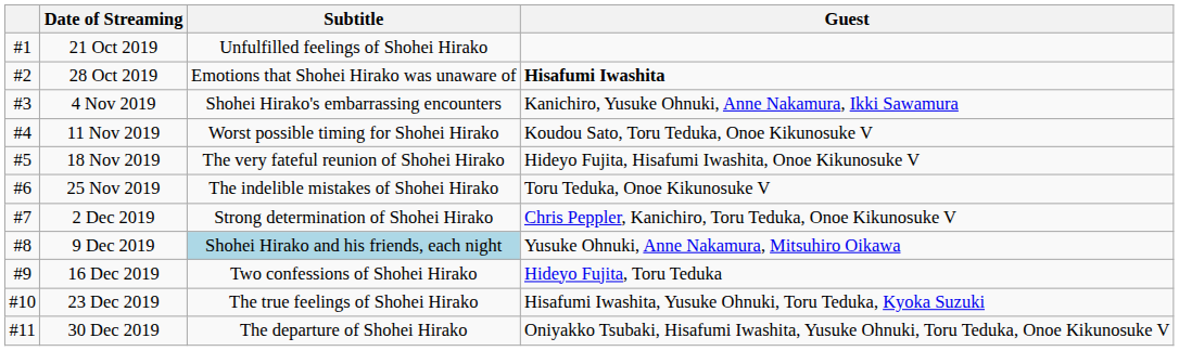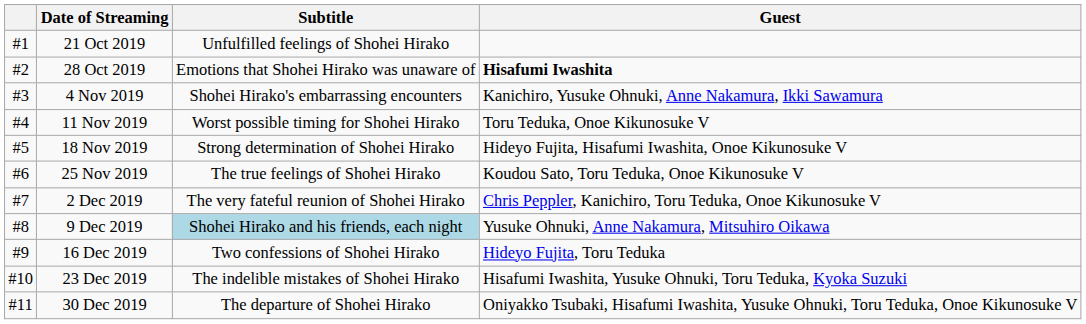 <table class="wikitable" style="text-align:center">
 <tr>
 <th></th>
 <th>Date of Streaming</th>
 <th>Subtitle</th>
 <th>Guest</th>
 </tr>
 <tr>
 <td>#1</td>
 <td>21 Oct 2019</td>
 <td>Unfulfilled feelings of Shohei Hirako</td>
 <td style="text-align:left"></td>
 </tr>
 <tr>
 <td>#2</td>
 <td>28 Oct 2019</td>
 <td>Emotions that Shohei Hirako was unaware of</td>
 <td style="text-align:left"><strong>Hisafumi Iwashita</strong></td>
 </tr>
 <tr>
 <td>#3</td>
 <td>4 Nov 2019</td>
 <td>Shohei Hirako's embarrassing encounters</td>
 <td style="text-align:left">Kanichiro, Yusuke Ohnuki, <a href='#'>Anne Nakamura</a>, <a href='#'>Ikki Sawamura</a></td>
 </tr>
 <tr>
 <td>#4</td>
 <td>11 Nov 2019</td>
 <td>Worst possible timing for Shohei Hirako</td>
-<td style="text-align:left">Koudou Sato, Toru Teduka, Onoe Kikunosuke V</td>
+<td style="text-align:left">Toru Teduka, Onoe Kikunosuke V</td>
 </tr>
 <tr>
 <td>#5</td>
 <td>18 Nov 2019</td>
-<td>The very fateful reunion of Shohei Hirako</td>
+<td>Strong determination of Shohei Hirako</td>
 <td style="text-align:left">Hideyo Fujita, Hisafumi Iwashita, Onoe Kikunosuke V</td>
 </tr>
 <tr>
 <td>#6</td>
 <td>25 Nov 2019</td>
-<td>The indelible mistakes of Shohei Hirako</td>
-<td style="text-align:left">Toru Teduka, Onoe Kikunosuke V</td>
+<td>The true feelings of Shohei Hirako</td>
+<td style="text-align:left">Koudou Sato, Toru Teduka, Onoe Kikunosuke V</td>
 </tr>
 <tr>
 <td>#7</td>
 <td>2 Dec 2019</td>
-<td>Strong determination of Shohei Hirako</td>
+<td>The very fateful reunion of Shohei Hirako</td>
 <td style="text-align:left"><a href='#'>Chris Peppler</a>, Kanichiro, Toru Teduka, Onoe Kikunosuke V</td>
 </tr>
 <tr>
 <td>#8</td>
 <td>9 Dec 2019</td>
 <td style="background: lightblue;">Shohei Hirako and his friends, each night</td>
 <td style="text-align:left">Yusuke Ohnuki, <a href='#'>Anne Nakamura</a>, <a href='#'>Mitsuhiro Oikawa</a></td>
 </tr>
 <tr>
 <td>#9</td>
 <td>16 Dec 2019</td>
 <td>Two confessions of Shohei Hirako</td>
 <td style="text-align:left"><a href='#'>Hideyo Fujita</a>, Toru Teduka</td>
 </tr>
 <tr>
 <td>#10</td>
 <td>23 Dec 2019</td>
-<td>The true feelings of Shohei Hirako</td>
+<td>The indelible mistakes of Shohei Hirako</td>
 <td style="text-align:left">Hisafumi Iwashita, Yusuke Ohnuki, Toru Teduka, <a href='#'>Kyoka Suzuki</a></td>
 </tr>
 <tr>
 <td>#11</td>
 <td>30 Dec 2019</td>
 <td>The departure of Shohei Hirako</td>
 <td style="text-align:left">Oniyakko Tsubaki, Hisafumi Iwashita, Yusuke Ohnuki, Toru Teduka, Onoe Kikunosuke V</td>
 </tr>
 </table>
